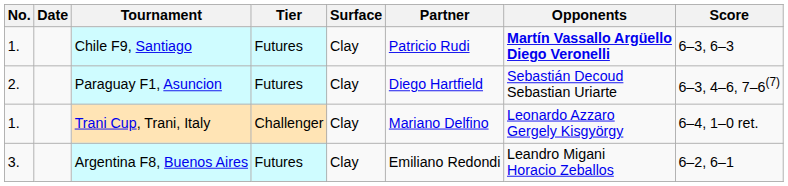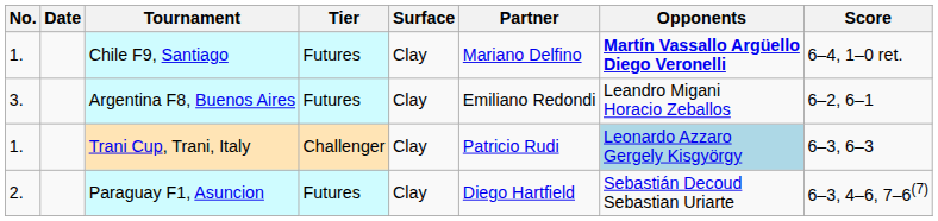 <table class="sortable wikitable">
 <tr>
 <th>No.</th>
 <th>Date</th>
 <th>Tournament</th>
 <th>Tier</th>
 <th>Surface</th>
 <th>Partner</th>
 <th>Opponents</th>
 <th class="unsortable">Score</th>
 </tr>
 <tr>
 <td>1.</td>
 <td></td>
 <td style=background:#cffcff>Chile F9, <a href='#'>Santiago</a></td>
 <td style=background:#cffcff>Futures</td>
 <td>Clay</td>
+<td> <a href='#'>Mariano Delfino</a></td>
+<td><strong> <a href='#'>Martín Vassallo Argüello</a> <br> <a href='#'>Diego Veronelli</a></strong></td>
+<td>6–4, 1–0 ret.</td>
+</tr>
+<tr>
+<td>3.</td>
+<td></td>
+<td style=background:#cffcff>Argentina F8, <a href='#'>Buenos Aires</a></td>
+<td style=background:#cffcff>Futures</td>
+<td>Clay</td>
+<td> Emiliano Redondi</td>
+<td> Leandro Migani <br>  <a href='#'>Horacio Zeballos</a></td>
+<td>6–2, 6–1</td>
+</tr>
+<tr>
+<td>1.</td>
+<td></td>
+<td style="background:moccasin;"><a href='#'>Trani Cup</a>, Trani, Italy</td>
+<td style="background:moccasin;">Challenger</td>
+<td>Clay</td>
 <td> <a href='#'>Patricio Rudi</a></td>
-<td><strong> <a href='#'>Martín Vassallo Argüello</a> <br> <a href='#'>Diego Veronelli</a></strong></td>
+<td style="background: lightblue;"> <a href='#'>Leonardo Azzaro</a><br> <a href='#'>Gergely Kisgyörgy</a></td>
 <td>6–3, 6–3</td>
 </tr>
 <tr>
 <td>2.</td>
 <td></td>
 <td style=background:#cffcff>Paraguay F1, <a href='#'>Asuncion</a></td>
 <td style=background:#cffcff>Futures</td>
 <td>Clay</td>
 <td> <a href='#'>Diego Hartfield</a></td>
 <td> <a href='#'>Sebastián Decoud</a> <br>  Sebastian Uriarte</td>
 <td>6–3, 4–6, 7–6<sup>(7)</sup></td>
 </tr>
-<tr>
-<td>1.</td>
-<td></td>
-<td style="background:moccasin;"><a href='#'>Trani Cup</a>, Trani, Italy</td>
-<td style="background:moccasin;">Challenger</td>
-<td>Clay</td>
-<td> <a href='#'>Mariano Delfino</a></td>
-<td> <a href='#'>Leonardo Azzaro</a><br> <a href='#'>Gergely Kisgyörgy</a></td>
-<td>6–4, 1–0 ret.</td>
-</tr>
-<tr>
-<td>3.</td>
-<td></td>
-<td style=background:#cffcff>Argentina F8, <a href='#'>Buenos Aires</a></td>
-<td style=background:#cffcff>Futures</td>
-<td>Clay</td>
-<td> Emiliano Redondi</td>
-<td> Leandro Migani <br>  <a href='#'>Horacio Zeballos</a></td>
-<td>6–2, 6–1</td>
-</tr>
 </table>
